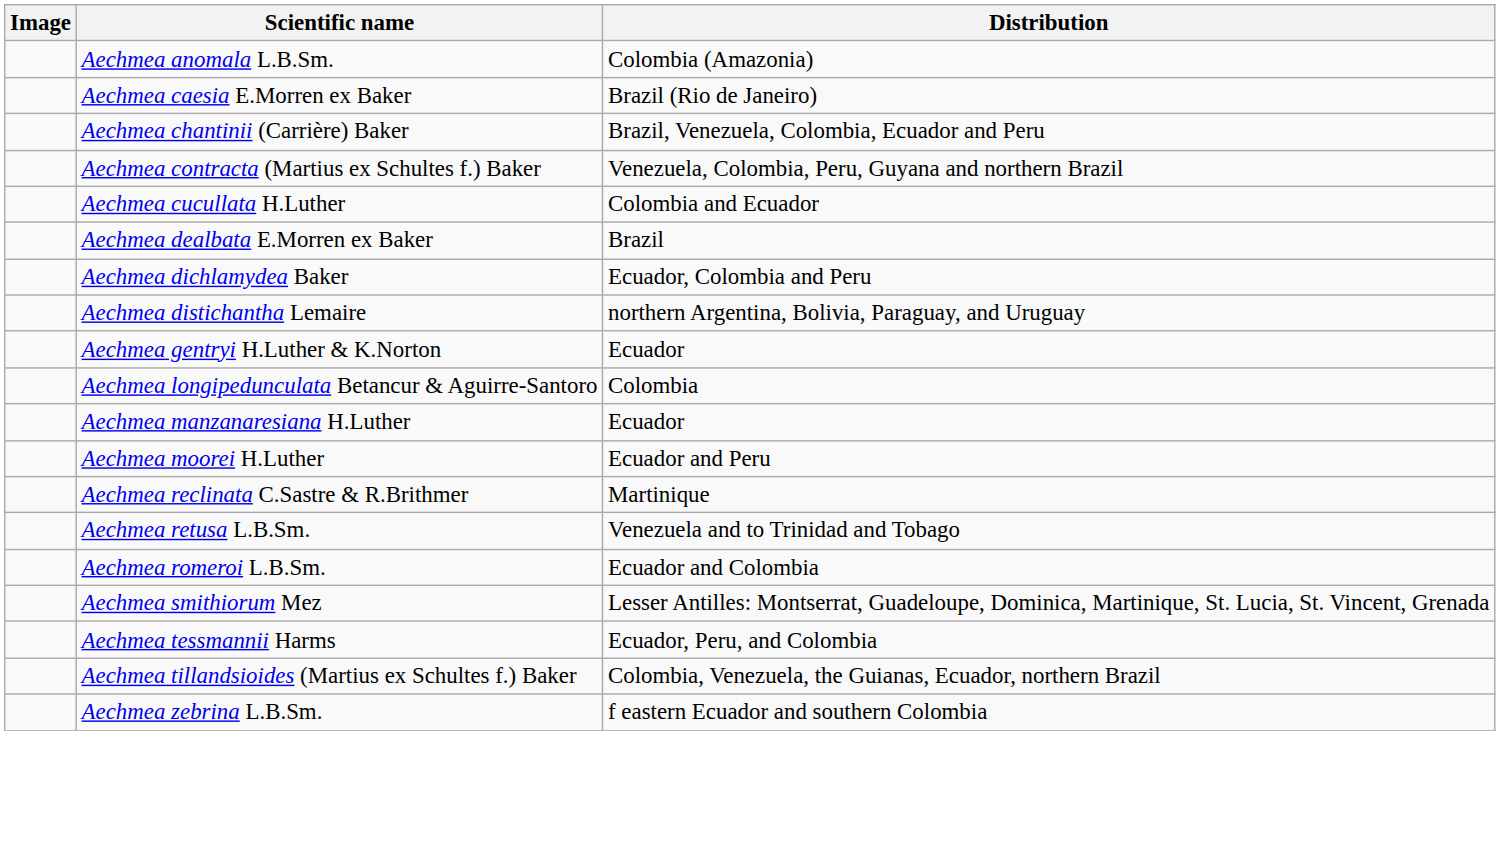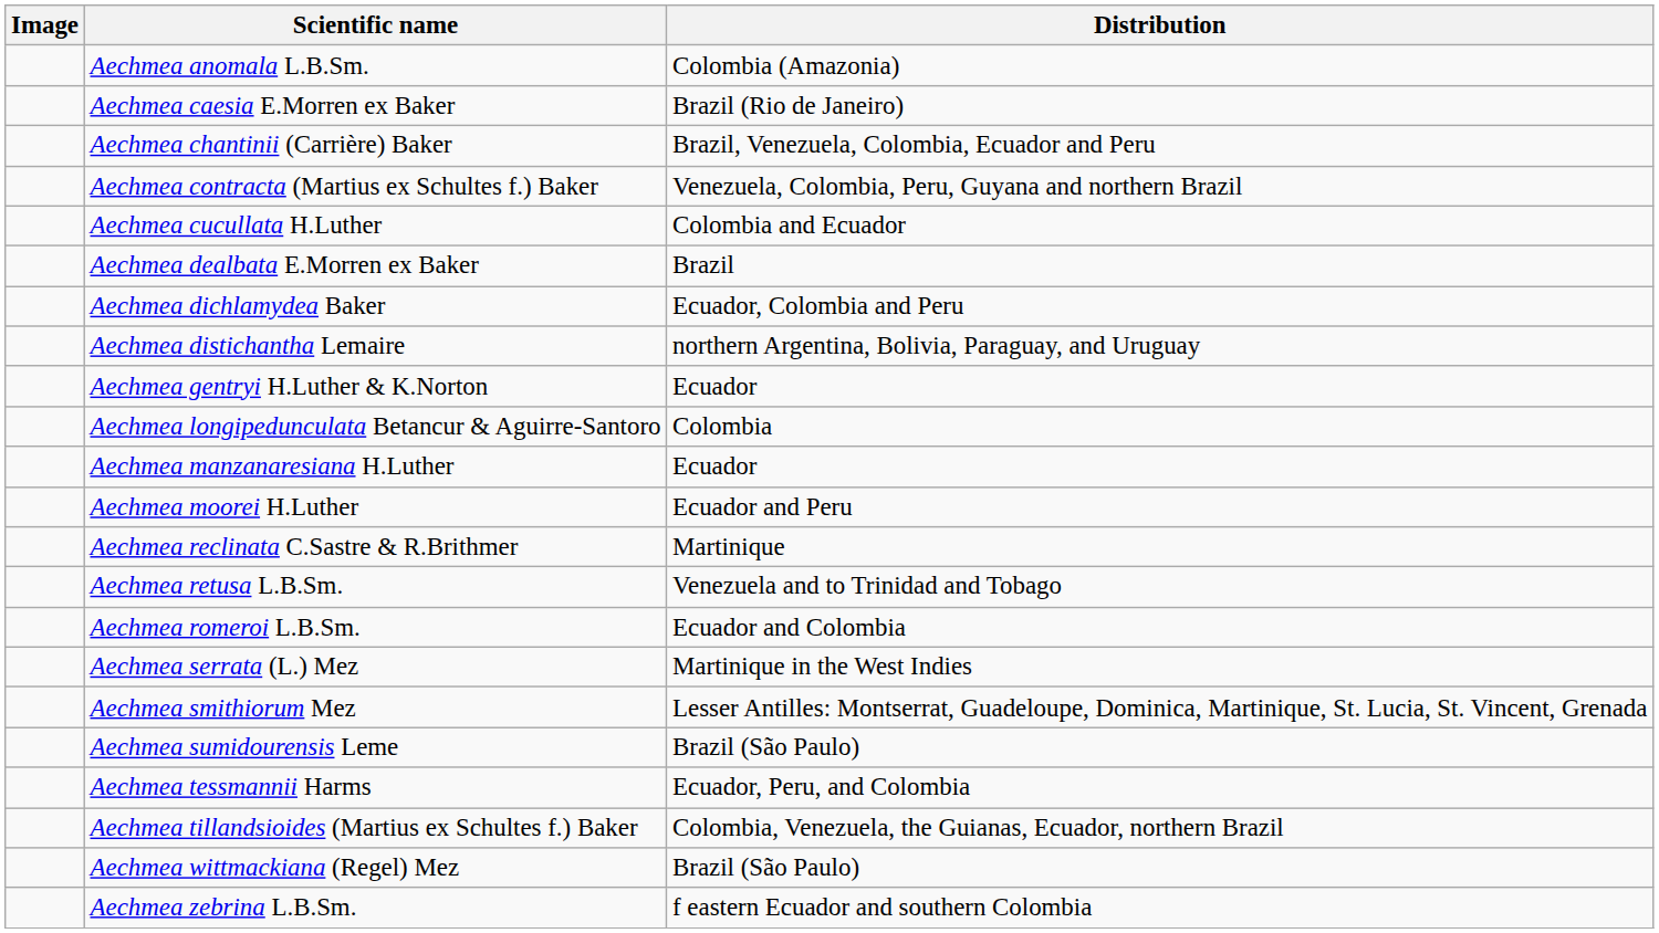 <table class="wikitable">
 <tr>
 <th>Image</th>
 <th>Scientific name</th>
 <th>Distribution</th>
 </tr>
 <tr>
 <td></td>
 <td><em><a href='#'>Aechmea anomala</a></em> L.B.Sm.</td>
 <td>Colombia (Amazonia)</td>
 </tr>
 <tr>
 <td></td>
 <td><em><a href='#'>Aechmea caesia</a></em> E.Morren ex Baker</td>
 <td>Brazil (Rio de Janeiro)</td>
 </tr>
 <tr>
 <td></td>
 <td><em><a href='#'>Aechmea chantinii</a></em> (Carrière) Baker</td>
 <td>Brazil, Venezuela, Colombia, Ecuador and Peru</td>
 </tr>
 <tr>
 <td></td>
 <td><em><a href='#'>Aechmea contracta</a></em> (Martius ex Schultes f.) Baker</td>
 <td>Venezuela, Colombia, Peru, Guyana and northern Brazil</td>
 </tr>
 <tr>
 <td></td>
 <td><em><a href='#'>Aechmea cucullata</a></em> H.Luther</td>
 <td>Colombia and Ecuador</td>
 </tr>
 <tr>
 <td></td>
 <td><em><a href='#'>Aechmea dealbata</a></em> E.Morren ex Baker</td>
 <td>Brazil</td>
 </tr>
 <tr>
 <td></td>
 <td><em><a href='#'>Aechmea dichlamydea</a></em> Baker</td>
 <td>Ecuador, Colombia and Peru</td>
 </tr>
 <tr>
 <td></td>
 <td><em><a href='#'>Aechmea distichantha</a></em> Lemaire</td>
 <td>northern Argentina, Bolivia, Paraguay, and Uruguay</td>
 </tr>
 <tr>
 <td></td>
 <td><em><a href='#'>Aechmea gentryi</a></em> H.Luther & K.Norton</td>
 <td>Ecuador</td>
 </tr>
 <tr>
 <td></td>
 <td><em><a href='#'>Aechmea longipedunculata</a></em> Betancur & Aguirre-Santoro</td>
 <td>Colombia</td>
 </tr>
 <tr>
 <td></td>
 <td><em><a href='#'>Aechmea manzanaresiana</a></em> H.Luther</td>
 <td>Ecuador</td>
 </tr>
 <tr>
 <td></td>
 <td><em><a href='#'>Aechmea moorei</a></em> H.Luther</td>
 <td>Ecuador and Peru</td>
 </tr>
 <tr>
 <td></td>
 <td><em><a href='#'>Aechmea reclinata</a></em> C.Sastre & R.Brithmer</td>
 <td>Martinique</td>
 </tr>
 <tr>
 <td></td>
 <td><em><a href='#'>Aechmea retusa</a></em> L.B.Sm.</td>
 <td>Venezuela and to Trinidad and Tobago</td>
 </tr>
 <tr>
 <td></td>
 <td><em><a href='#'>Aechmea romeroi</a></em> L.B.Sm.</td>
 <td>Ecuador and Colombia</td>
 </tr>
 <tr>
 <td></td>
+<td><em><a href='#'>Aechmea serrata</a></em> (L.) Mez</td>
+<td>Martinique in the West Indies</td>
+</tr>
+<tr>
+<td></td>
 <td><em><a href='#'>Aechmea smithiorum</a></em> Mez</td>
 <td>Lesser Antilles: Montserrat, Guadeloupe, Dominica, Martinique, St. Lucia, St. Vincent, Grenada</td>
+</tr>
+<tr>
+<td></td>
+<td><em><a href='#'>Aechmea sumidourensis</a></em> Leme</td>
+<td>Brazil (São Paulo)</td>
 </tr>
 <tr>
 <td></td>
 <td><em><a href='#'>Aechmea tessmannii</a></em> Harms</td>
 <td>Ecuador, Peru, and Colombia</td>
 </tr>
 <tr>
 <td></td>
 <td><em><a href='#'>Aechmea tillandsioides</a></em> (Martius ex Schultes f.) Baker</td>
 <td>Colombia, Venezuela, the Guianas, Ecuador, northern Brazil</td>
 </tr>
 <tr>
 <td></td>
+<td><em><a href='#'>Aechmea wittmackiana</a></em> (Regel) Mez</td>
+<td>Brazil (São Paulo)</td>
+</tr>
+<tr>
+<td></td>
 <td><em><a href='#'>Aechmea zebrina</a></em> L.B.Sm.</td>
 <td>f eastern Ecuador and southern Colombia</td>
 </tr>
 <tr>
 </tr>
 </table>
